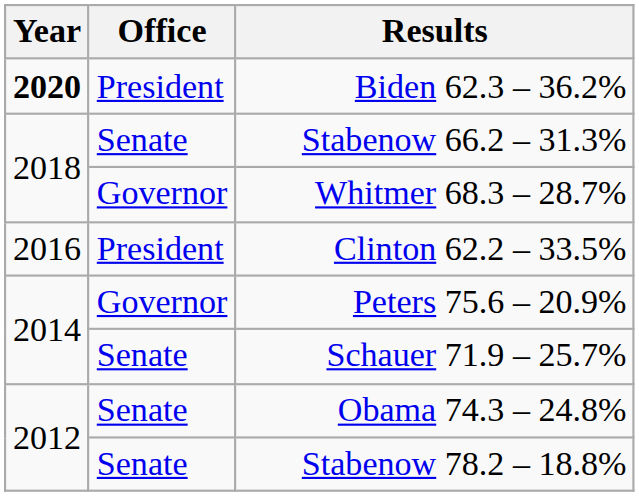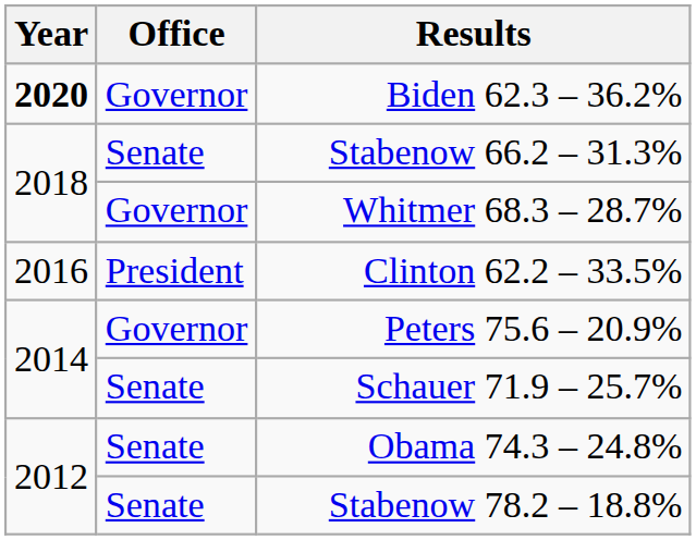 <table class=wikitable>
 <tr>
 <th width="30">Year</th>
 <th width="60">Office</th>
 <th width="180">Results</th>
 </tr>
 <tr>
 <td><strong>2020</strong></td>
-<td><a href='#'>President</a></td>
+<td><a href='#'>Governor</a></td>
 <td align="right" ><a href='#'>Biden</a> 62.3 – 36.2%</td>
 </tr>
 <tr>
 <td rowspan="2">2018</td>
 <td><a href='#'>Senate</a></td>
 <td align="right" ><a href='#'>Stabenow</a> 66.2 – 31.3%</td>
 </tr>
 <tr>
 <td><a href='#'>Governor</a></td>
 <td align="right" ><a href='#'>Whitmer</a> 68.3 – 28.7%</td>
 </tr>
 <tr>
 <td>2016</td>
 <td><a href='#'>President</a></td>
 <td align="right" ><a href='#'>Clinton</a> 62.2 – 33.5%</td>
 </tr>
 <tr>
 <td rowspan="2">2014</td>
 <td><a href='#'>Governor</a></td>
 <td align="right" ><a href='#'>Peters</a> 75.6 – 20.9%</td>
 </tr>
 <tr>
 <td><a href='#'>Senate</a></td>
 <td align="right" ><a href='#'>Schauer</a> 71.9 – 25.7%</td>
 </tr>
 <tr>
 <td rowspan="2">2012</td>
 <td><a href='#'>Senate</a></td>
 <td align="right" ><a href='#'>Obama</a> 74.3 – 24.8%</td>
 </tr>
 <tr>
 <td><a href='#'>Senate</a></td>
 <td align="right" ><a href='#'>Stabenow</a> 78.2 – 18.8%</td>
 </tr>
 </table>
